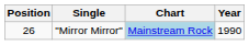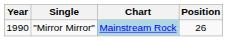 <table class="wikitable">
 <tr>
-<th>Position</th>
+<th>Year</th>
 <th>Single</th>
 <th>Chart</th>
-<th>Year</th>
+<th>Position</th>
 </tr>
 <tr>
-<td style="text-align:center;">26</td>
+<td rowspan="1">1990</td>
 <td align="center" rowspan="1">"Mirror Mirror"</td>
 <td align="center" style="background: lightblue;"><a href='#'>Mainstream Rock</a></td>
-<td rowspan="1">1990</td>
+<td style="text-align:center;">26</td>
 </tr>
 </table>
